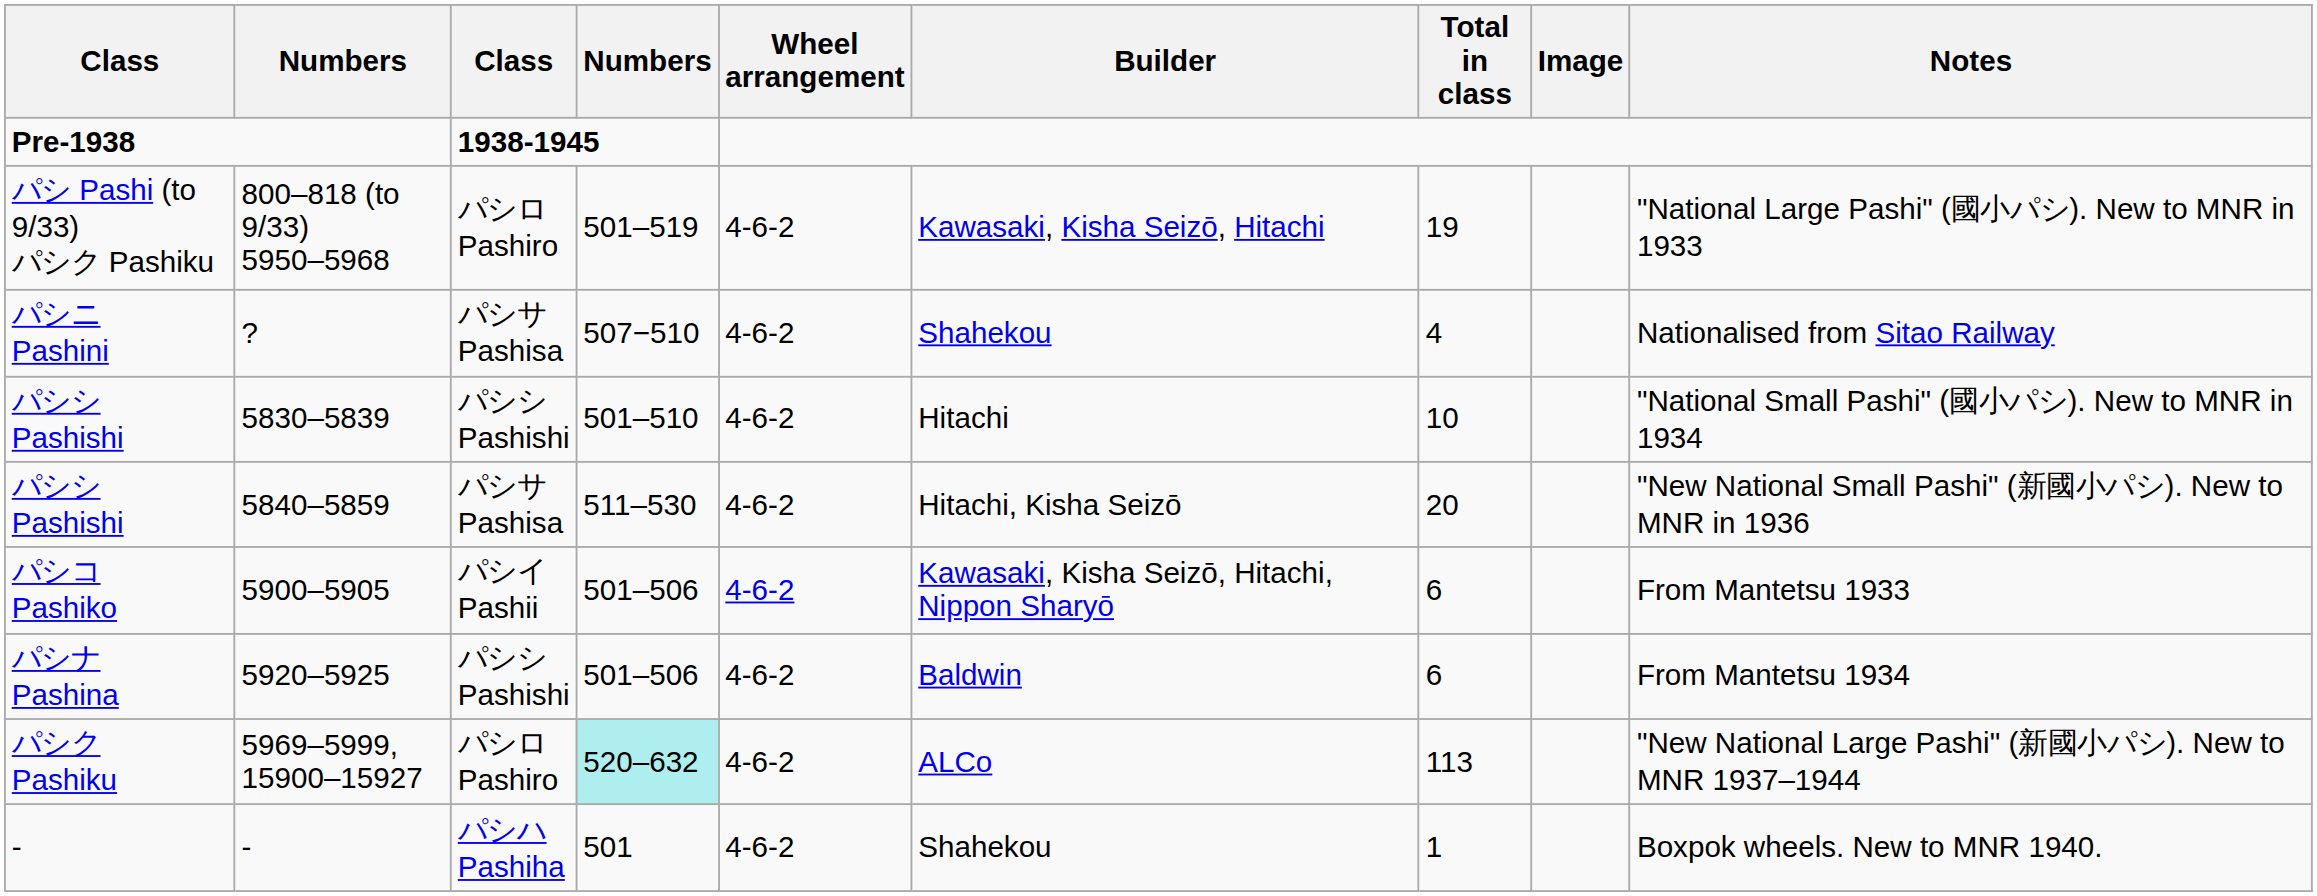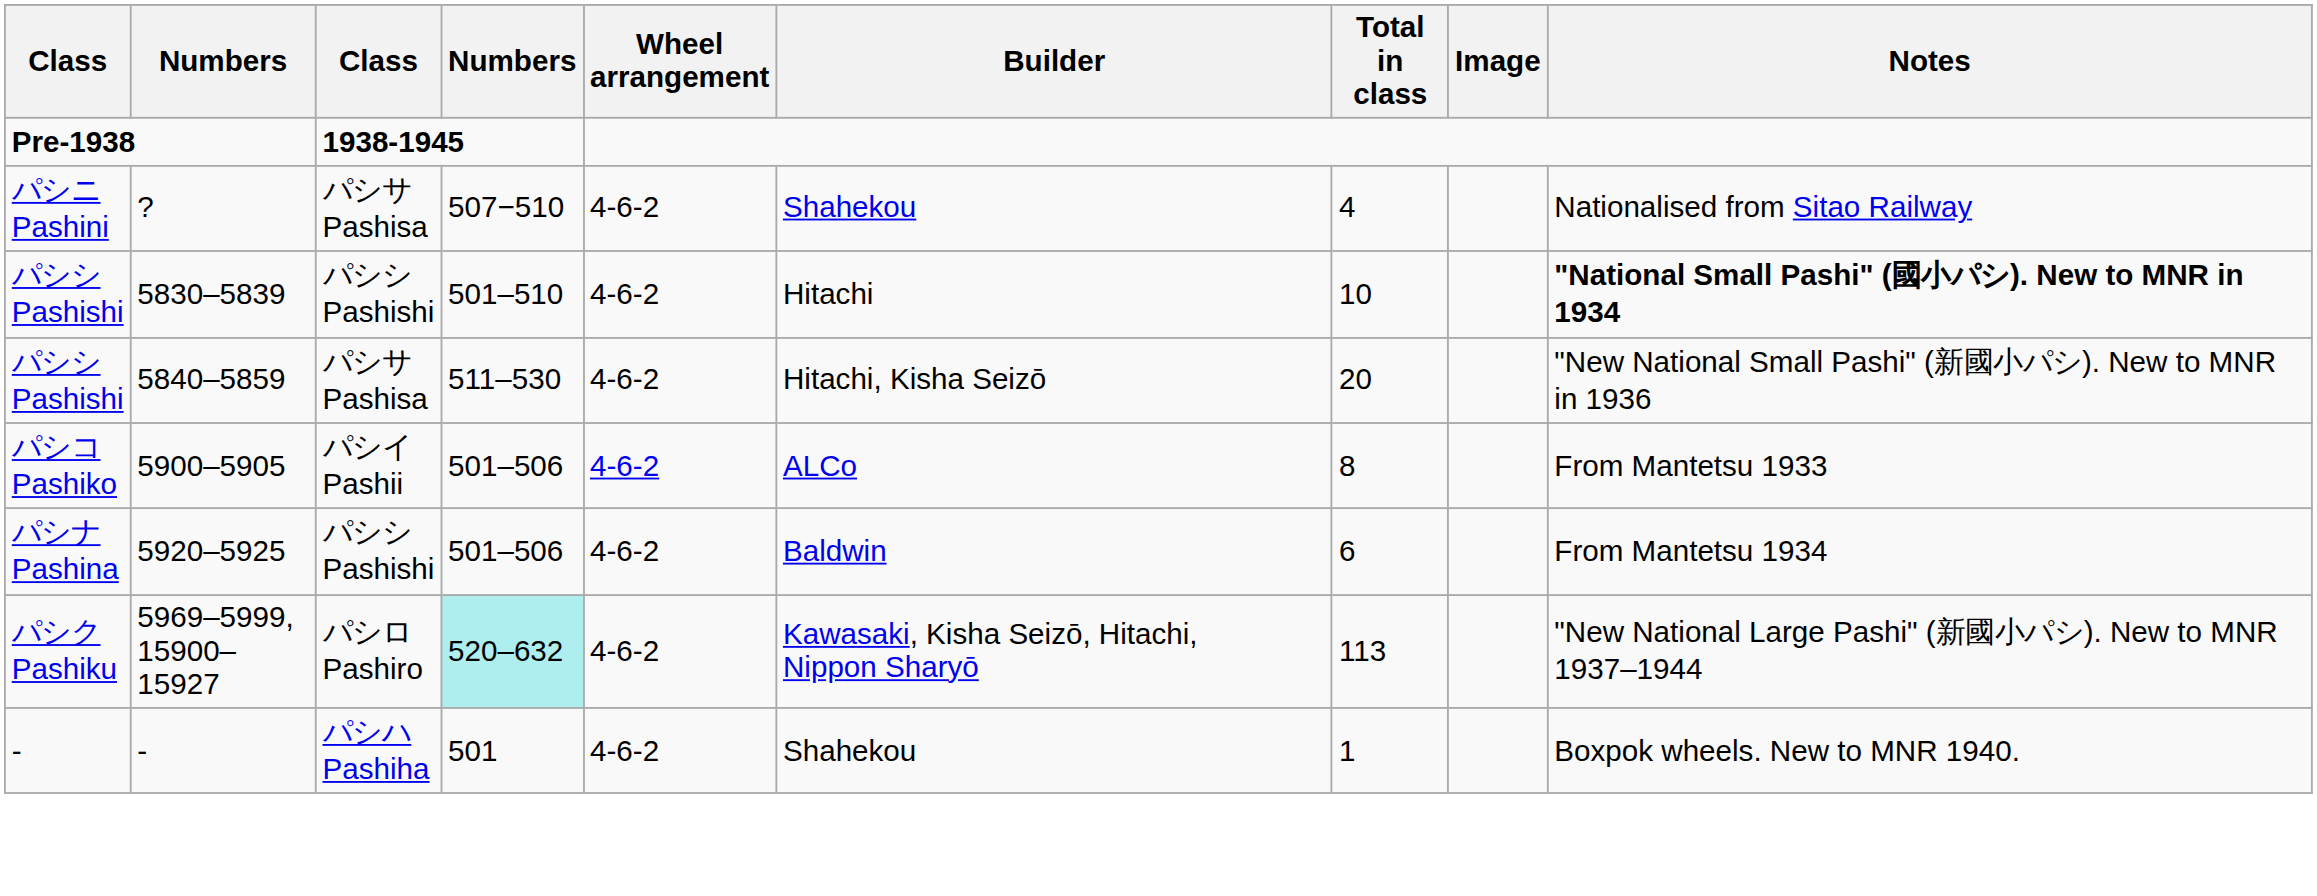 <table class="wikitable">
 <tr>
 <th>Class</th>
 <th>Numbers</th>
 <th>Class</th>
 <th>Numbers</th>
 <th>Wheel<br>arrangement</th>
 <th>Builder</th>
 <th>Total<br>in class</th>
 <th>Image</th>
 <th>Notes</th>
 </tr>
 <tr>
 <td colspan="2"><strong>Pre-1938</strong></td>
 <td colspan="2"><strong>1938-1945</strong></td>
-</tr>
-<tr>
-<td><a href='#'>パシ Pashi</a> (to 9/33)<br>パシク Pashiku</td>
-<td>800–818 (to 9/33)<br>5950–5968</td>
-<td>パシロ<br>Pashiro</td>
-<td>501–519</td>
-<td>4-6-2</td>
-<td><a href='#'>Kawasaki</a>, <a href='#'>Kisha Seizō</a>, <a href='#'>Hitachi</a></td>
-<td>19</td>
-<td></td>
-<td>"National Large Pashi" (國小パシ). New to MNR in 1933</td>
 </tr>
 <tr>
 <td><a href='#'>パシニ<br>Pashini</a></td>
 <td>?</td>
 <td>パシサ<br>Pashisa</td>
 <td>507−510</td>
 <td>4-6-2</td>
 <td><a href='#'>Shahekou</a></td>
 <td>4</td>
 <td></td>
 <td>Nationalised from <a href='#'>Sitao Railway</a></td>
 </tr>
 <tr>
 <td><a href='#'>パシシ<br>Pashishi</a></td>
 <td>5830–5839</td>
 <td>パシシ<br>Pashishi</td>
 <td>501–510</td>
 <td>4-6-2</td>
 <td>Hitachi</td>
 <td>10</td>
 <td></td>
-<td>"National Small Pashi" (國小パシ). New to MNR in 1934</td>
+<td><strong>"National Small Pashi" (國小パシ). New to MNR in 1934</strong></td>
 </tr>
 <tr>
 <td><a href='#'>パシシ<br>Pashishi</a></td>
 <td>5840–5859</td>
 <td>パシサ<br>Pashisa</td>
 <td>511–530</td>
 <td>4-6-2</td>
 <td>Hitachi, Kisha Seizō</td>
 <td>20</td>
 <td></td>
 <td>"New National Small Pashi" (新國小パシ). New to MNR in 1936</td>
 </tr>
 <tr>
 <td><a href='#'>パシコ<br>Pashiko</a></td>
 <td>5900–5905</td>
 <td>パシイ<br>Pashii</td>
 <td>501–506</td>
 <td><a href='#'>4-6-2</a></td>
-<td><a href='#'>Kawasaki</a>, Kisha Seizō, Hitachi, <a href='#'>Nippon Sharyō</a></td>
-<td>6</td>
+<td><a href='#'>ALCo</a></td>
+<td>8</td>
 <td></td>
 <td>From Mantetsu 1933</td>
 </tr>
 <tr>
 <td><a href='#'>パシナ<br>Pashina</a></td>
 <td>5920–5925</td>
 <td>パシシ<br>Pashishi</td>
 <td>501–506</td>
 <td>4-6-2</td>
 <td><a href='#'>Baldwin</a></td>
 <td>6</td>
 <td></td>
 <td>From Mantetsu 1934</td>
 </tr>
 <tr>
 <td><a href='#'>パシク<br>Pashiku</a></td>
 <td>5969–5999,<br>15900–15927</td>
 <td>パシロ<br>Pashiro</td>
 <td style="background: paleturquoise;">520–632</td>
 <td>4-6-2</td>
-<td><a href='#'>ALCo</a></td>
+<td><a href='#'>Kawasaki</a>, Kisha Seizō, Hitachi, <a href='#'>Nippon Sharyō</a></td>
 <td>113</td>
 <td></td>
 <td>"New National Large Pashi" (新國小パシ). New to MNR 1937–1944</td>
 </tr>
 <tr>
 <td>-</td>
 <td>-</td>
 <td><a href='#'>パシハ<br>Pashiha</a></td>
 <td>501</td>
 <td>4-6-2</td>
 <td>Shahekou</td>
 <td>1</td>
 <td></td>
 <td>Boxpok wheels. New to MNR 1940.</td>
 </tr>
 </table>
